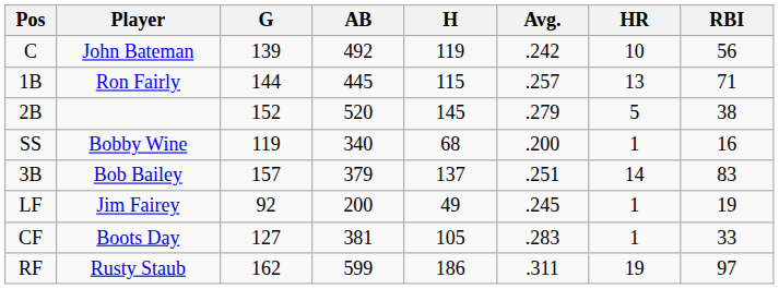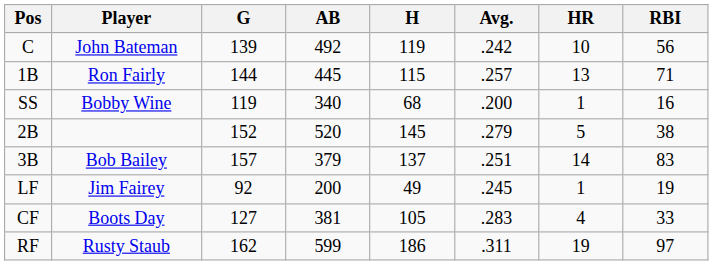 <table class="wikitable sortable">
 <tr>
 <th bgcolor="#DDDDFF" width="5%">Pos</th>
 <th bgcolor="#DDDDFF" width="16%">Player</th>
 <th bgcolor="#DDDDFF" width="9%">G</th>
 <th bgcolor="#DDDDFF" width="9%">AB</th>
 <th bgcolor="#DDDDFF" width="9%">H</th>
 <th bgcolor="#DDDDFF" width="9%">Avg.</th>
 <th bgcolor="#DDDDFF" width="9%">HR</th>
 <th bgcolor="#DDDDFF" width="9%">RBI</th>
 </tr>
 <tr align="center">
 <td>C</td>
 <td><a href='#'>John Bateman</a></td>
 <td>139</td>
 <td>492</td>
 <td>119</td>
 <td>.242</td>
 <td>10</td>
 <td>56</td>
 </tr>
 <tr align=center>
 <td>1B</td>
 <td><a href='#'>Ron Fairly</a></td>
 <td>144</td>
 <td>445</td>
 <td>115</td>
 <td>.257</td>
 <td>13</td>
 <td>71</td>
 </tr>
+<tr align="center">
+<td>SS</td>
+<td><a href='#'>Bobby Wine</a></td>
+<td>119</td>
+<td>340</td>
+<td>68</td>
+<td>.200</td>
+<td>1</td>
+<td>16</td>
+</tr>
 <tr align=center>
 <td>2B</td>
 <td></td>
 <td>152</td>
 <td>520</td>
 <td>145</td>
 <td>.279</td>
 <td>5</td>
 <td>38</td>
-</tr>
-<tr align="center">
-<td>SS</td>
-<td><a href='#'>Bobby Wine</a></td>
-<td>119</td>
-<td>340</td>
-<td>68</td>
-<td>.200</td>
-<td>1</td>
-<td>16</td>
 </tr>
 <tr align=center>
 <td>3B</td>
 <td><a href='#'>Bob Bailey</a></td>
 <td>157</td>
 <td>379</td>
 <td>137</td>
 <td>.251</td>
 <td>14</td>
 <td>83</td>
 </tr>
 <tr align=center>
 <td>LF</td>
 <td><a href='#'>Jim Fairey</a></td>
 <td>92</td>
 <td>200</td>
 <td>49</td>
 <td>.245</td>
 <td>1</td>
 <td>19</td>
 </tr>
 <tr align=center>
 <td>CF</td>
 <td><a href='#'>Boots Day</a></td>
 <td>127</td>
 <td>381</td>
 <td>105</td>
 <td>.283</td>
-<td>1</td>
+<td>4</td>
 <td>33</td>
 </tr>
 <tr align=center>
 <td>RF</td>
 <td><a href='#'>Rusty Staub</a></td>
 <td>162</td>
 <td>599</td>
 <td>186</td>
 <td>.311</td>
 <td>19</td>
 <td>97</td>
 </tr>
 </table>
